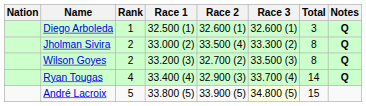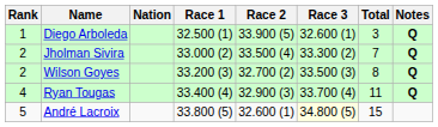 <table class="wikitable sortable" style="text-align:center">
 <tr>
+<th>Rank</th>
+<th>Name</th>
 <th>Nation</th>
-<th>Name</th>
-<th>Rank</th>
 <th>Race 1</th>
 <th>Race 2</th>
 <th>Race 3</th>
 <th>Total</th>
 <th>Notes</th>
 </tr>
 <tr bgcolor=ccffcc>
+<td>1</td>
+<td align=left><a href='#'>Diego Arboleda</a></td>
 <td align=left></td>
-<td align=left><a href='#'>Diego Arboleda</a></td>
-<td>1</td>
 <td>32.500 (1)</td>
-<td>32.600 (1)</td>
+<td>33.900 (5)</td>
 <td>32.600 (1)</td>
 <td>3</td>
 <td><strong>Q</strong></td>
 </tr>
 <tr bgcolor=ccffcc>
+<td>2</td>
+<td align=left><a href='#'>Jholman Sivira</a></td>
 <td align=left></td>
-<td align=left><a href='#'>Jholman Sivira</a></td>
-<td>2</td>
 <td>33.000 (2)</td>
 <td>33.500 (4)</td>
 <td>33.300 (2)</td>
-<td>8</td>
+<td>7</td>
 <td><strong>Q</strong></td>
 </tr>
 <tr bgcolor=ccffcc>
+<td>2</td>
+<td align=left><a href='#'>Wilson Goyes</a></td>
 <td align=left></td>
-<td align=left><a href='#'>Wilson Goyes</a></td>
-<td>2</td>
 <td>33.200 (3)</td>
 <td>32.700 (2)</td>
 <td>33.500 (3)</td>
 <td>8</td>
 <td><strong>Q</strong></td>
 </tr>
 <tr bgcolor=ccffcc>
+<td>4</td>
+<td align=left><a href='#'>Ryan Tougas</a></td>
 <td align=left></td>
-<td align=left><a href='#'>Ryan Tougas</a></td>
-<td>4</td>
 <td>33.400 (4)</td>
 <td>32.900 (3)</td>
 <td>33.700 (4)</td>
-<td>14</td>
+<td>11</td>
 <td><strong>Q</strong></td>
 </tr>
 <tr>
+<td>5</td>
+<td align=left><a href='#'>André Lacroix</a></td>
 <td align="left"></td>
-<td align=left><a href='#'>André Lacroix</a></td>
-<td>5</td>
 <td>33.800 (5)</td>
-<td>33.900 (5)</td>
+<td>32.600 (1)</td>
 <td style="background: lightyellow;">34.800 (5)</td>
 <td>15</td>
 <td></td>
 </tr>
 </table>
